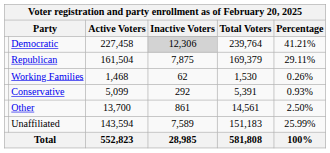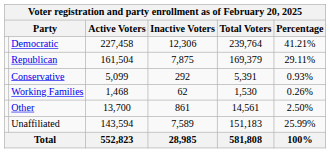 <table class=wikitable>
 <tr>
 <th colspan = 6>Voter registration and party enrollment as of February 20, 2025</th>
 </tr>
 <tr>
 <th colspan = 2>Party</th>
 <th>Active Voters</th>
 <th>Inactive Voters</th>
 <th>Total Voters</th>
 <th>Percentage</th>
 </tr>
 <tr>
 <td></td>
 <td><a href='#'>Democratic</a></td>
 <td align = center>227,458</td>
-<td align = center style="background: lightgrey;">12,306</td>
+<td align = center>12,306</td>
 <td align = center>239,764</td>
 <td align = center>41.21%</td>
 </tr>
 <tr>
 <td></td>
 <td><a href='#'>Republican</a></td>
 <td align = center>161,504</td>
 <td align = center>7,875</td>
 <td align = center>169,379</td>
 <td align = center>29.11%</td>
 </tr>
 <tr>
 <td></td>
+<td><a href='#'>Conservative</a></td>
+<td align = center>5,099</td>
+<td align = center>292</td>
+<td align = center>5,391</td>
+<td align = center>0.93%</td>
+</tr>
+<tr>
+<td></td>
 <td><a href='#'>Working Families</a></td>
 <td align = center>1,468</td>
 <td align = center>62</td>
 <td align = center>1,530</td>
 <td align = center>0.26%</td>
-</tr>
-<tr>
-<td></td>
-<td><a href='#'>Conservative</a></td>
-<td align = center>5,099</td>
-<td align = center>292</td>
-<td align = center>5,391</td>
-<td align = center>0.93%</td>
 </tr>
 <tr>
 <td></td>
 <td><a href='#'>Other</a></td>
 <td align = center>13,700</td>
 <td align = center>861</td>
 <td align = center>14,561</td>
 <td align = center>2.50%</td>
 </tr>
 <tr>
 <td></td>
 <td>Unaffiliated</td>
 <td align = center>143,594</td>
 <td align = center>7,589</td>
 <td align = center>151,183</td>
 <td align = center>25.99%</td>
 </tr>
 <tr>
 <th colspan = 2>Total</th>
 <th align = center>552,823</th>
 <th align = center>28,985</th>
 <th align = center>581,808</th>
 <th align = center>100%</th>
 </tr>
 </table>
